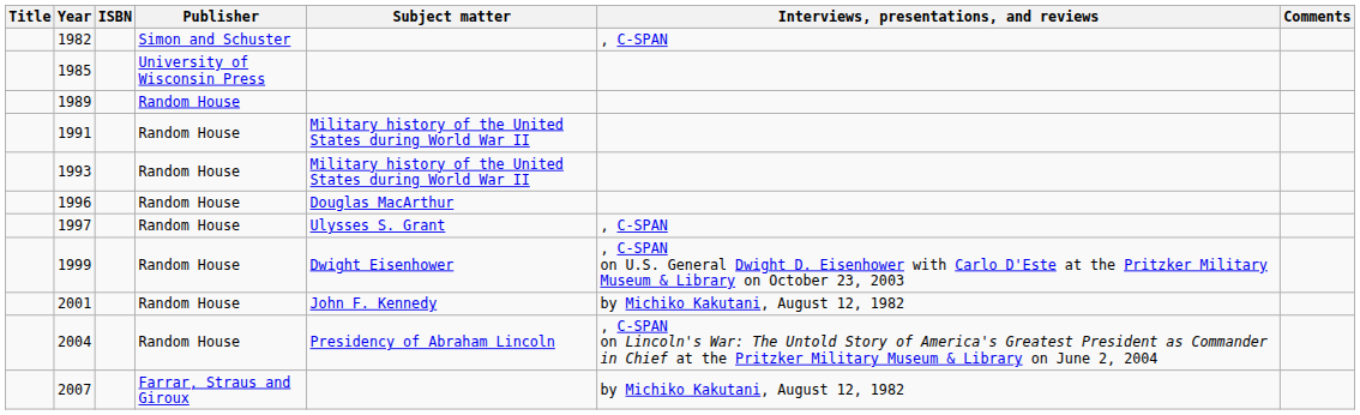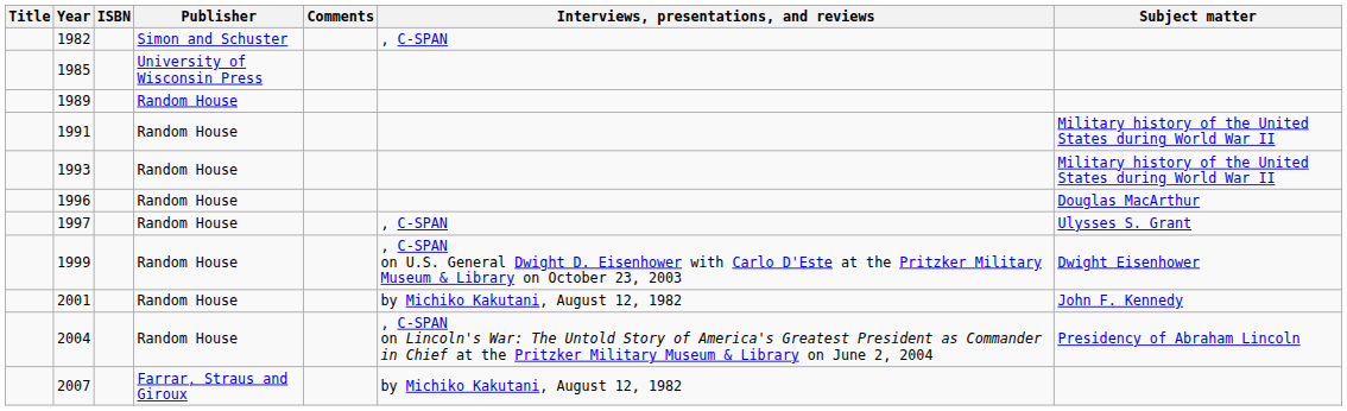 <table class="wikitable">
 <tr>
 <th>Title</th>
 <th>Year</th>
 <th>ISBN</th>
 <th>Publisher</th>
+<th>Comments</th>
+<th>Interviews, presentations, and reviews</th>
 <th>Subject matter</th>
-<th>Interviews, presentations, and reviews</th>
-<th>Comments</th>
 </tr>
 <tr>
 <td><em></em></td>
 <td>1982</td>
 <td></td>
 <td><a href='#'>Simon and Schuster</a></td>
 <td></td>
 <td>, <a href='#'>C-SPAN</a></td>
 <td></td>
 </tr>
 <tr>
 <td><em></em></td>
 <td>1985</td>
 <td></td>
 <td><a href='#'>University of Wisconsin Press</a></td>
 <td></td>
 <td></td>
 <td></td>
 </tr>
 <tr>
 <td><em></em></td>
 <td>1989</td>
 <td></td>
 <td><a href='#'>Random House</a></td>
 <td></td>
 <td></td>
 <td></td>
 </tr>
 <tr>
 <td><em></em></td>
 <td>1991</td>
 <td></td>
 <td>Random House</td>
-<td><a href='#'>Military history of the United States during World War II</a></td>
 <td></td>
 <td></td>
+<td><a href='#'>Military history of the United States during World War II</a></td>
 </tr>
 <tr>
 <td><em></em></td>
 <td>1993</td>
 <td></td>
 <td>Random House</td>
-<td><a href='#'>Military history of the United States during World War II</a></td>
 <td></td>
 <td></td>
+<td><a href='#'>Military history of the United States during World War II</a></td>
 </tr>
 <tr>
 <td><em></em></td>
 <td>1996</td>
 <td></td>
 <td>Random House</td>
-<td><a href='#'>Douglas MacArthur</a></td>
 <td></td>
 <td></td>
+<td><a href='#'>Douglas MacArthur</a></td>
 </tr>
 <tr>
 <td><em></em></td>
 <td>1997</td>
 <td></td>
 <td>Random House</td>
+<td></td>
+<td>, <a href='#'>C-SPAN</a></td>
 <td><a href='#'>Ulysses S. Grant</a></td>
-<td>, <a href='#'>C-SPAN</a></td>
-<td></td>
 </tr>
 <tr>
 <td><em></em></td>
 <td>1999</td>
 <td></td>
 <td>Random House</td>
+<td></td>
+<td>, <a href='#'>C-SPAN</a><br> on U.S. General <a href='#'>Dwight D. Eisenhower</a> with <a href='#'>Carlo D'Este</a> at the <a href='#'>Pritzker Military Museum & Library</a> on October 23, 2003</td>
 <td><a href='#'>Dwight Eisenhower</a></td>
-<td>, <a href='#'>C-SPAN</a><br> on U.S. General <a href='#'>Dwight D. Eisenhower</a> with <a href='#'>Carlo D'Este</a> at the <a href='#'>Pritzker Military Museum & Library</a> on October 23, 2003</td>
-<td></td>
 </tr>
 <tr>
 <td><em></em></td>
 <td>2001</td>
 <td></td>
 <td>Random House</td>
+<td></td>
+<td> by <a href='#'>Michiko Kakutani</a>, August 12, 1982</td>
 <td><a href='#'>John F. Kennedy</a></td>
-<td> by <a href='#'>Michiko Kakutani</a>, August 12, 1982</td>
-<td></td>
 </tr>
 <tr>
 <td><em></em></td>
 <td>2004</td>
 <td></td>
 <td>Random House</td>
+<td></td>
+<td>, <a href='#'>C-SPAN</a><br> on <em>Lincoln's War: The Untold Story of America's Greatest President as Commander in Chief</em> at the <a href='#'>Pritzker Military Museum & Library</a> on June 2, 2004</td>
 <td><a href='#'>Presidency of Abraham Lincoln</a></td>
-<td>, <a href='#'>C-SPAN</a><br> on <em>Lincoln's War: The Untold Story of America's Greatest President as Commander in Chief</em> at the <a href='#'>Pritzker Military Museum & Library</a> on June 2, 2004</td>
-<td></td>
 </tr>
 <tr>
 <td><em></em></td>
 <td>2007</td>
 <td></td>
 <td><a href='#'>Farrar, Straus and Giroux</a></td>
 <td></td>
 <td> by <a href='#'>Michiko Kakutani</a>, August 12, 1982</td>
 <td></td>
 </tr>
 </table>
